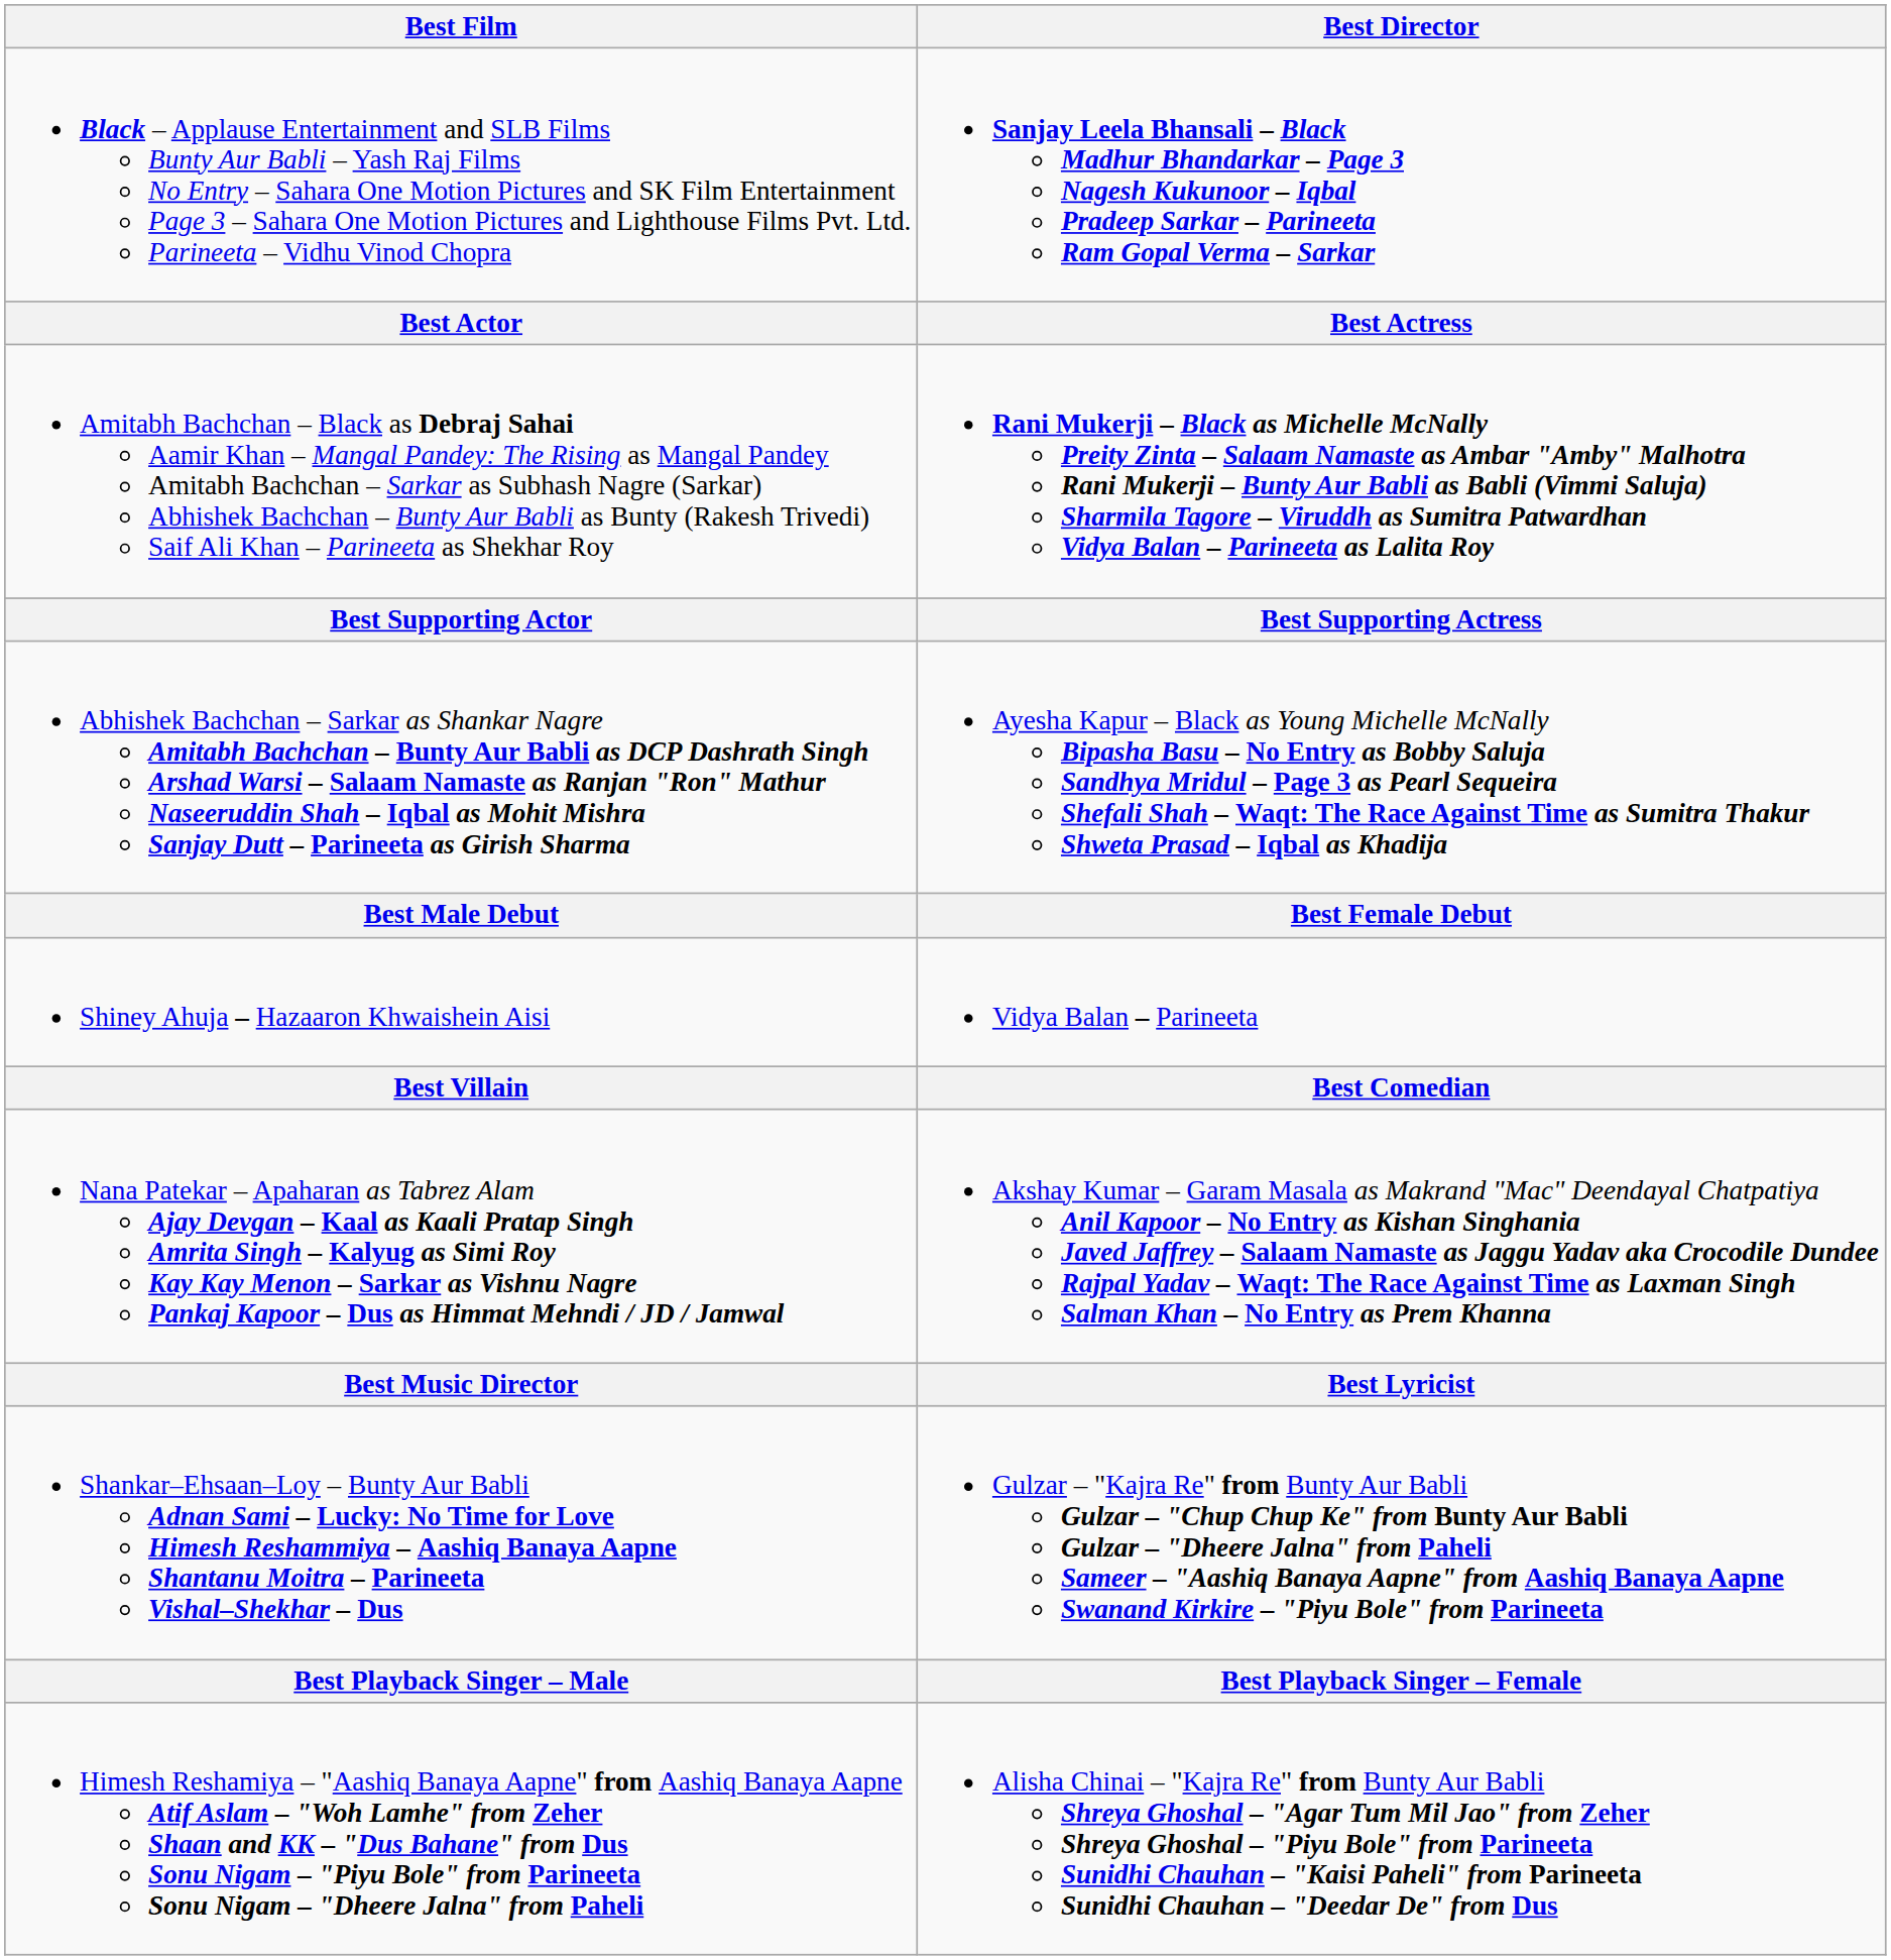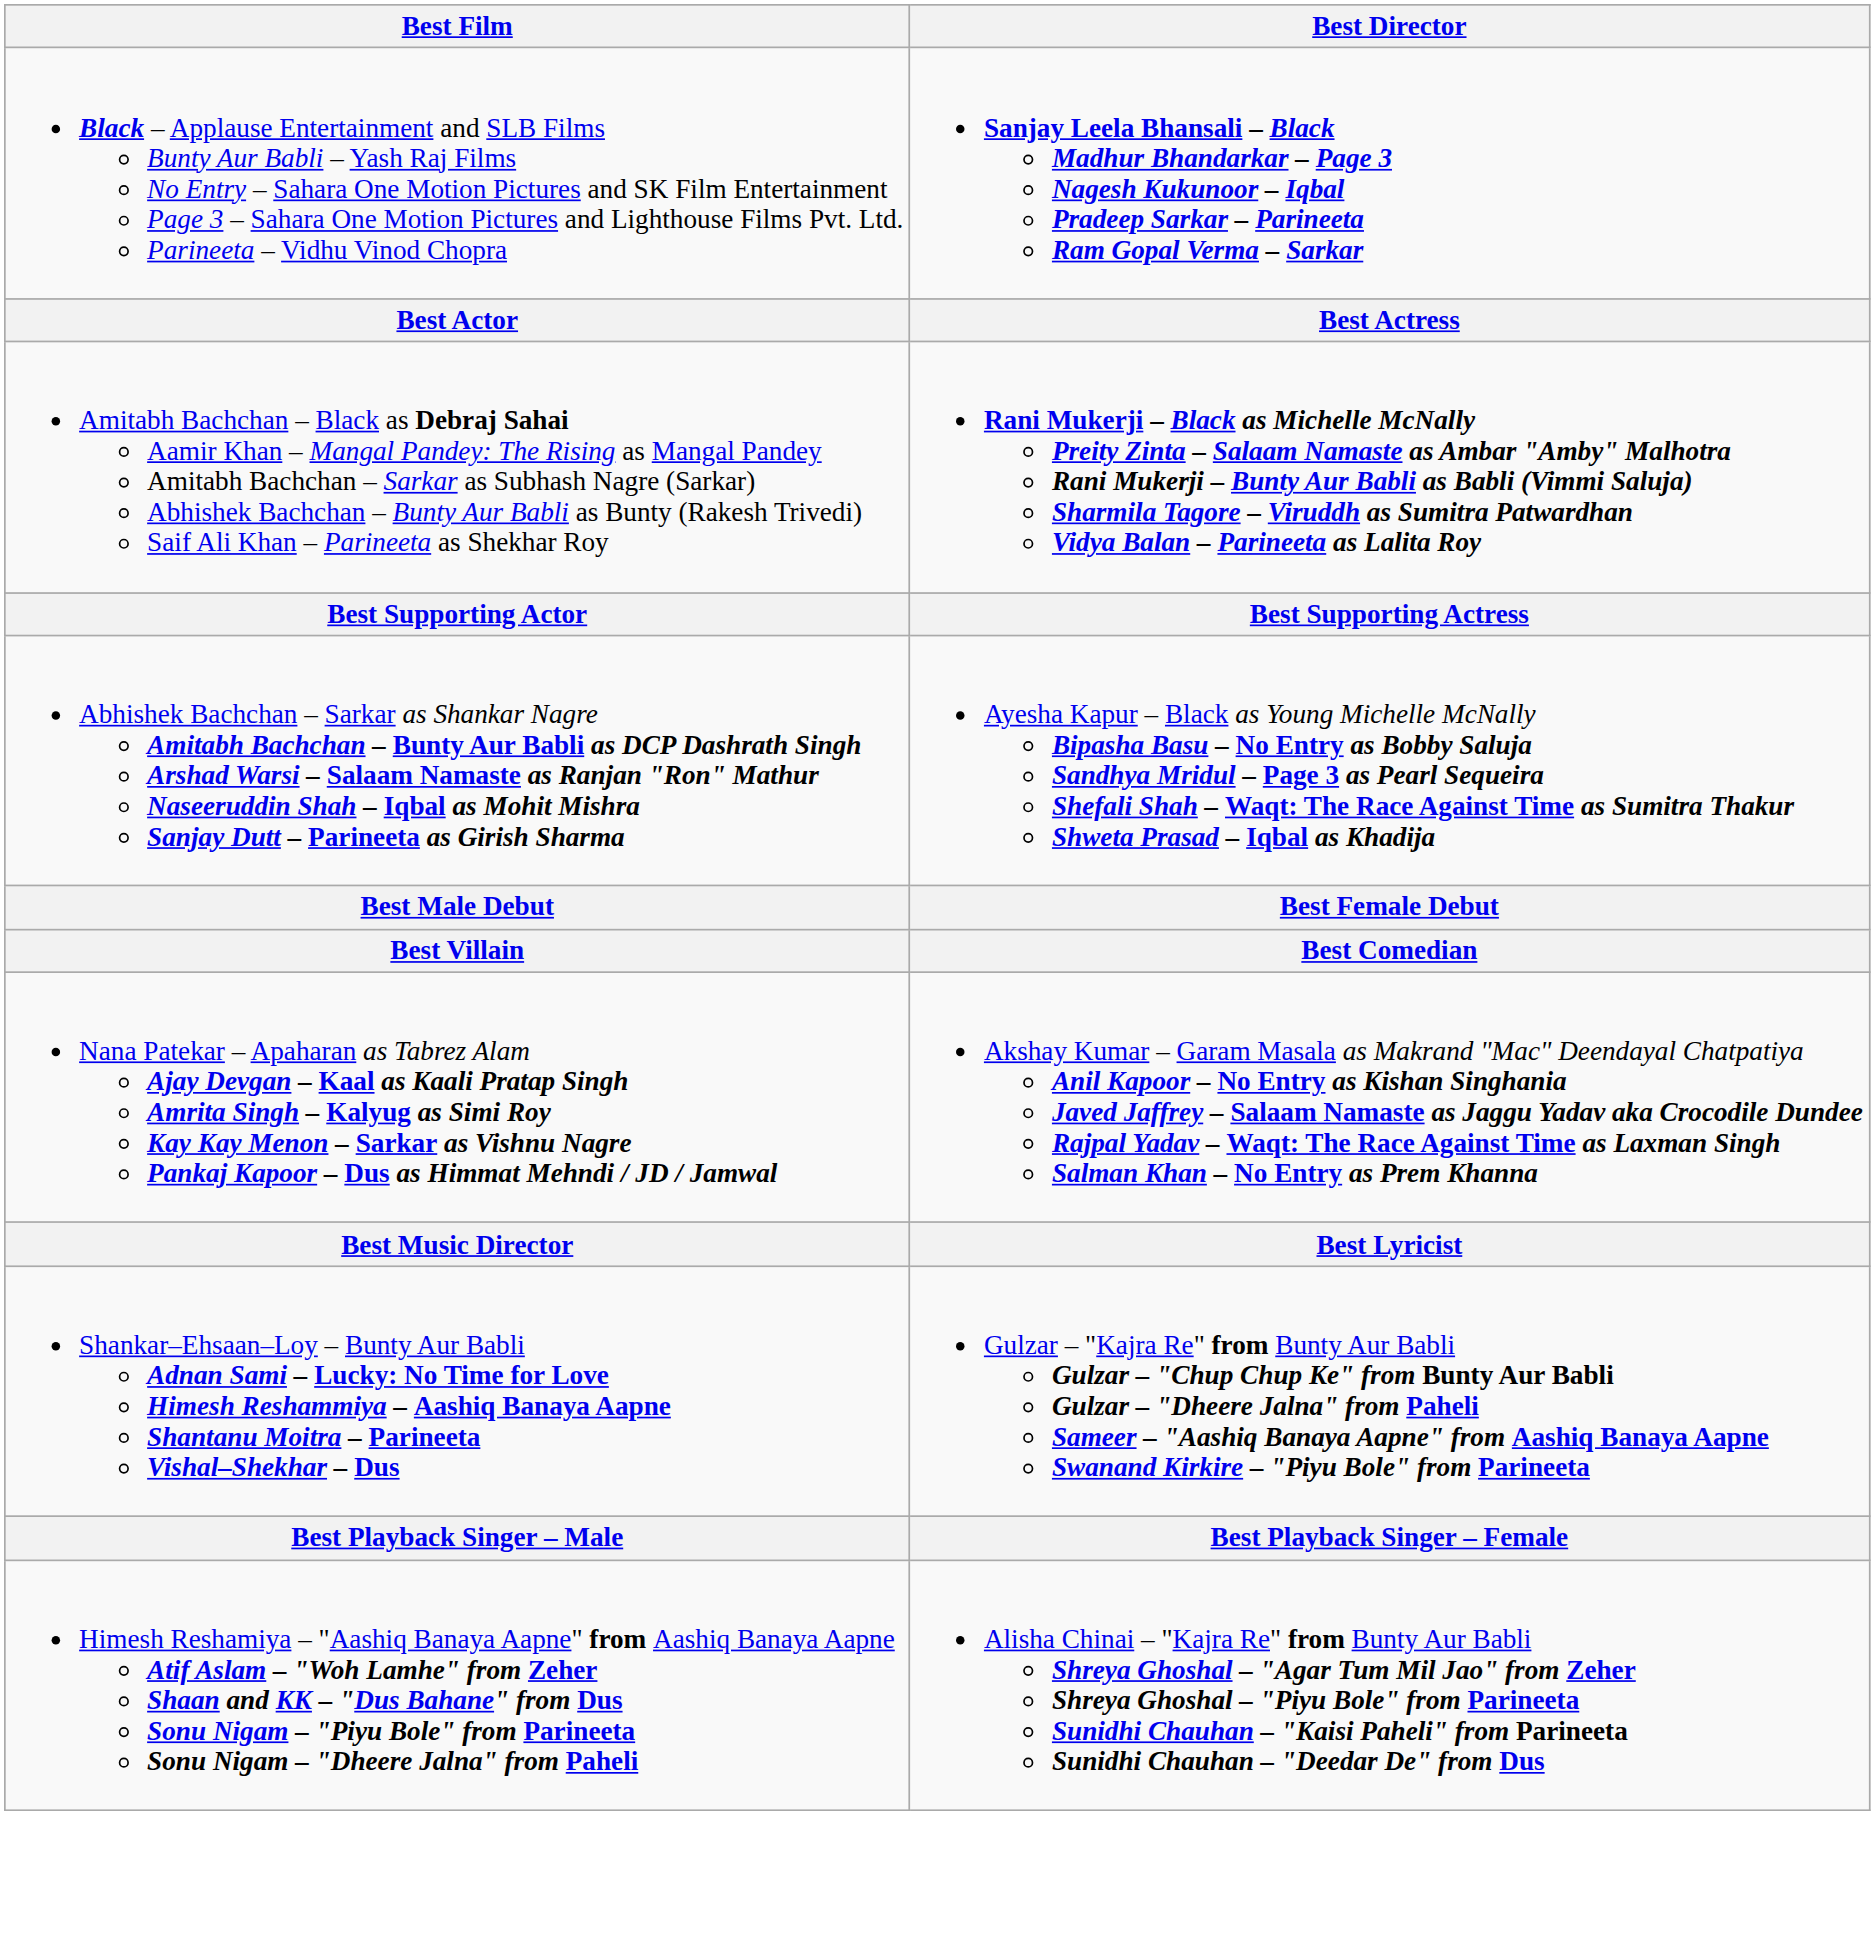 <table class="wikitable">
 <tr>
 <th><a href='#'>Best Film</a></th>
 <th><a href='#'>Best Director</a></th>
 </tr>
 <tr>
 <td valign="top"><br><ul><li><strong><em><a href='#'>Black</a></em></strong> – <a href='#'>Applause Entertainment</a> and <a href='#'>SLB Films</a><ul><li><em><a href='#'>Bunty Aur Babli</a></em> – <a href='#'>Yash Raj Films</a></li><li><em><a href='#'>No Entry</a></em> – <a href='#'>Sahara One Motion Pictures</a> and SK Film Entertainment</li><li><em><a href='#'>Page 3</a></em> – <a href='#'>Sahara One Motion Pictures</a> and Lighthouse Films Pvt. Ltd.</li><li><em><a href='#'>Parineeta</a></em> – <a href='#'>Vidhu Vinod Chopra</a></li></ul></li></ul></td>
 <td valign="top"><br><ul><li><strong><a href='#'>Sanjay Leela Bhansali</a> – <em><a href='#'>Black</a><strong><em><ul><li><a href='#'>Madhur Bhandarkar</a> – </em><a href='#'>Page 3</a><em></li><li><a href='#'>Nagesh Kukunoor</a> – </em><a href='#'>Iqbal</a><em></li><li><a href='#'>Pradeep Sarkar</a> – </em><a href='#'>Parineeta</a><em></li><li><a href='#'>Ram Gopal Verma</a> – </em><a href='#'>Sarkar</a><em></li></ul></li></ul></td>
 </tr>
 <tr>
 <th><a href='#'>Best Actor</a></th>
 <th><a href='#'>Best Actress</a></th>
 </tr>
 <tr>
 <td><br><ul><li></strong><a href='#'>Amitabh Bachchan</a> – </em><a href='#'>Black</a></em></strong> as  <strong>Debraj Sahai</strong><ul><li><a href='#'>Aamir Khan</a> – <em><a href='#'>Mangal Pandey: The Rising</a></em> as <a href='#'>Mangal Pandey</a></li><li>Amitabh Bachchan – <em><a href='#'>Sarkar</a></em> as Subhash Nagre (Sarkar)</li><li><a href='#'>Abhishek Bachchan</a> – <em><a href='#'>Bunty Aur Babli</a></em> as Bunty (Rakesh Trivedi)</li><li><a href='#'>Saif Ali Khan</a> – <em><a href='#'>Parineeta</a></em> as Shekhar Roy</li></ul></li></ul></td>
 <td><br><ul><li><strong><a href='#'>Rani Mukerji</a> – <em><a href='#'>Black</a><strong><em> as </strong>Michelle McNally<strong><ul><li><a href='#'>Preity Zinta</a> – </em><a href='#'>Salaam Namaste</a><em> as  Ambar "Amby" Malhotra</li><li>Rani Mukerji – </em><a href='#'>Bunty Aur Babli</a><em> as Babli (Vimmi Saluja)</li><li><a href='#'>Sharmila Tagore</a> – </em><a href='#'>Viruddh</a><em> as Sumitra Patwardhan</li><li><a href='#'>Vidya Balan</a> – </em><a href='#'>Parineeta</a><em> as  Lalita Roy</li></ul></li></ul></td>
 </tr>
 <tr>
 <th><a href='#'>Best Supporting Actor</a></th>
 <th><a href='#'>Best Supporting Actress</a></th>
 </tr>
 <tr>
 <td><br><ul><li></strong><a href='#'>Abhishek Bachchan</a> – </em><a href='#'>Sarkar</a><em> as Shankar Nagre<strong><ul><li><a href='#'>Amitabh Bachchan</a> – </em><a href='#'>Bunty Aur Babli</a><em> as DCP Dashrath Singh</li><li><a href='#'>Arshad Warsi</a> – </em><a href='#'>Salaam Namaste</a><em> as Ranjan "Ron" Mathur</li><li><a href='#'>Naseeruddin Shah</a> – </em><a href='#'>Iqbal</a><em> as Mohit Mishra</li><li><a href='#'>Sanjay Dutt</a> – </em><a href='#'>Parineeta</a><em> as Girish Sharma</li></ul></li></ul></td>
 <td><br><ul><li></strong><a href='#'>Ayesha Kapur</a> – </em><a href='#'>Black</a><em> as Young Michelle McNally<strong><ul><li><a href='#'>Bipasha Basu</a> – </em><a href='#'>No Entry</a><em> as Bobby Saluja</li><li><a href='#'>Sandhya Mridul</a> – </em><a href='#'>Page 3</a><em> as Pearl Sequeira</li><li><a href='#'>Shefali Shah</a> – </em><a href='#'>Waqt: The Race Against Time</a><em> as Sumitra Thakur</li><li><a href='#'>Shweta Prasad</a> – </em><a href='#'>Iqbal</a><em> as Khadija</li></ul></li></ul></td>
 </tr>
 <tr>
 <th><a href='#'>Best Male Debut</a></th>
 <th><a href='#'>Best Female Debut</a></th>
 </tr>
 <tr>
-<td><br><ul><li></strong><a href='#'>Shiney Ahuja</a><strong> – </em></strong><a href='#'>Hazaaron Khwaishein Aisi</a><strong><em></li></ul></td>
-<td><br><ul><li></strong><a href='#'>Vidya Balan</a><strong> – </em></strong><a href='#'>Parineeta</a><strong><em></li></ul></td>
-</tr>
-<tr>
 <th><a href='#'>Best Villain</a></th>
 <th><a href='#'>Best Comedian</a></th>
 </tr>
 <tr>
 <td><br><ul><li></strong> <a href='#'>Nana Patekar</a> – </em><a href='#'>Apaharan</a><em> as Tabrez Alam <strong><ul><li><a href='#'>Ajay Devgan</a> – </em><a href='#'>Kaal</a><em> as Kaali Pratap Singh</li><li><a href='#'>Amrita Singh</a> – </em><a href='#'>Kalyug</a><em> as Simi Roy</li><li><a href='#'>Kay Kay Menon</a> – </em><a href='#'>Sarkar</a><em> as Vishnu Nagre</li><li><a href='#'>Pankaj Kapoor</a> – </em><a href='#'>Dus</a><em> as Himmat Mehndi / JD / Jamwal</li></ul></li></ul></td>
 <td><br><ul><li></strong> </em><a href='#'>Akshay Kumar</a> – <a href='#'>Garam Masala</a><em> as Makrand "Mac" Deendayal Chatpatiya<strong><ul><li><a href='#'>Anil Kapoor</a> – </em><a href='#'>No Entry</a><em> as Kishan Singhania</li><li><a href='#'>Javed Jaffrey</a> – </em><a href='#'>Salaam Namaste</a><em> as Jaggu Yadav aka Crocodile Dundee</li><li><a href='#'>Rajpal Yadav</a> – </em><a href='#'>Waqt: The Race Against Time</a><em> as Laxman Singh</li><li><a href='#'>Salman Khan</a> – </em><a href='#'>No Entry</a><em> as Prem Khanna</li></ul></li></ul></td>
 </tr>
 <tr>
 <th><a href='#'>Best Music Director</a></th>
 <th><a href='#'>Best Lyricist</a></th>
 </tr>
 <tr>
 <td><br><ul><li></strong><a href='#'>Shankar–Ehsaan–Loy</a> – </em><a href='#'>Bunty Aur Babli</a><em> <strong><ul><li><a href='#'>Adnan Sami</a> – </em><a href='#'>Lucky: No Time for Love</a><em></li><li><a href='#'>Himesh Reshammiya</a> – </em><a href='#'>Aashiq Banaya Aapne</a><em></li><li><a href='#'>Shantanu Moitra</a> – </em><a href='#'>Parineeta</a><em></li><li><a href='#'>Vishal–Shekhar</a> – </em><a href='#'>Dus</a><em></li></ul></li></ul></td>
 <td><br><ul><li></strong><a href='#'>Gulzar</a> – "<a href='#'>Kajra Re</a>"<strong> from </em></strong><a href='#'>Bunty Aur Babli</a><strong><em><ul><li>Gulzar – "Chup Chup Ke" from </em>Bunty Aur Babli<em></li><li>Gulzar – "Dheere Jalna" from </em><a href='#'>Paheli</a><em></li><li><a href='#'>Sameer</a> – "Aashiq Banaya Aapne" from </em><a href='#'>Aashiq Banaya Aapne</a><em></li><li><a href='#'>Swanand Kirkire</a> – "Piyu Bole" from </em><a href='#'>Parineeta</a><em></li></ul></li></ul></td>
 </tr>
 <tr>
 <th><a href='#'>Best Playback Singer – Male</a></th>
 <th><a href='#'>Best Playback Singer – Female</a></th>
 </tr>
 <tr>
 <td><br><ul><li></strong> <a href='#'>Himesh Reshamiya</a> – "<a href='#'>Aashiq Banaya Aapne</a>"<strong> from </em></strong><a href='#'>Aashiq Banaya Aapne</a><strong><em><ul><li><a href='#'>Atif Aslam</a> – "Woh Lamhe" from </em><a href='#'>Zeher</a><em></li><li><a href='#'>Shaan</a> and <a href='#'>KK</a> – "<a href='#'>Dus Bahane</a>" from </em><a href='#'>Dus</a><em></li><li><a href='#'>Sonu Nigam</a> – "Piyu Bole" from </em><a href='#'>Parineeta</a><em></li><li>Sonu Nigam – "Dheere Jalna" from </em><a href='#'>Paheli</a><em></li></ul></li></ul></td>
 <td><br><ul><li></strong><a href='#'>Alisha Chinai</a> – "<a href='#'>Kajra Re</a>"<strong> from </em></strong><a href='#'>Bunty Aur Babli</a><strong><em><ul><li><a href='#'>Shreya Ghoshal</a> – "Agar Tum Mil Jao" from </em><a href='#'>Zeher</a><em></li><li>Shreya Ghoshal – "Piyu Bole" from </em><a href='#'>Parineeta</a><em></li><li><a href='#'>Sunidhi Chauhan</a> – "Kaisi Paheli" from </em>Parineeta<em></li><li>Sunidhi Chauhan – "Deedar De" from </em><a href='#'>Dus</a><em></li></ul></li></ul></td>
 </tr>
 </table>
